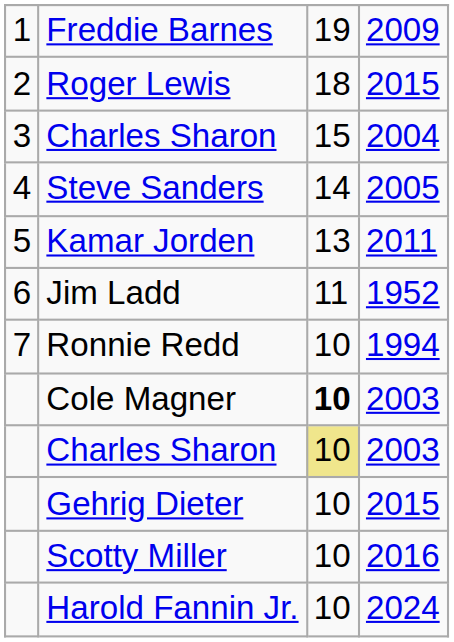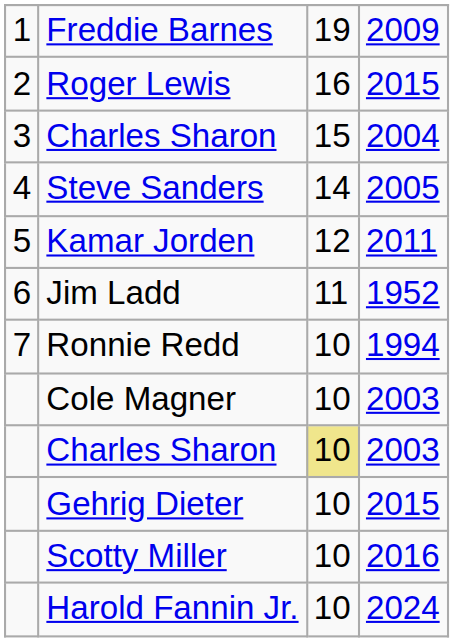 <table class="wikitable">
 <tr>
 </tr>
 <tr>
 <td>1</td>
 <td><a href='#'>Freddie Barnes</a></td>
 <td>19</td>
 <td><a href='#'>2009</a></td>
 </tr>
 <tr>
 <td>2</td>
 <td><a href='#'>Roger Lewis</a></td>
-<td>18</td>
+<td>16</td>
 <td><a href='#'>2015</a></td>
 </tr>
 <tr>
 <td>3</td>
 <td><a href='#'>Charles Sharon</a></td>
 <td>15</td>
 <td><a href='#'>2004</a></td>
 </tr>
 <tr>
 <td>4</td>
 <td><a href='#'>Steve Sanders</a></td>
 <td>14</td>
 <td><a href='#'>2005</a></td>
 </tr>
 <tr>
 <td>5</td>
 <td><a href='#'>Kamar Jorden</a></td>
-<td>13</td>
+<td>12</td>
 <td><a href='#'>2011</a></td>
 </tr>
 <tr>
 <td>6</td>
 <td>Jim Ladd</td>
 <td>11</td>
 <td><a href='#'>1952</a></td>
 </tr>
 <tr>
 <td>7</td>
 <td>Ronnie Redd</td>
 <td>10</td>
 <td><a href='#'>1994</a></td>
 </tr>
 <tr>
 <td></td>
 <td>Cole Magner</td>
-<td><strong>10</strong></td>
+<td>10</td>
 <td><a href='#'>2003</a></td>
 </tr>
 <tr>
 <td></td>
 <td><a href='#'>Charles Sharon</a></td>
 <td style="background: khaki;">10</td>
 <td><a href='#'>2003</a></td>
 </tr>
 <tr>
 <td></td>
 <td><a href='#'>Gehrig Dieter</a></td>
 <td>10</td>
 <td><a href='#'>2015</a></td>
 </tr>
 <tr>
 <td></td>
 <td><a href='#'>Scotty Miller</a></td>
 <td>10</td>
 <td><a href='#'>2016</a></td>
 </tr>
 <tr>
 <td></td>
 <td><a href='#'>Harold Fannin Jr.</a></td>
 <td>10</td>
 <td><a href='#'>2024</a></td>
 </tr>
 </table>
